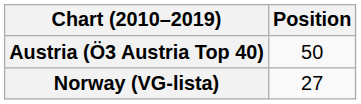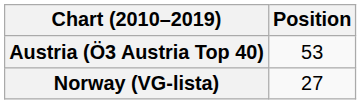 <table class="wikitable plainrowheaders" style="text-align:center">
 <tr>
 <th scope="col">Chart (2010–2019)</th>
 <th scope="col">Position</th>
 </tr>
 <tr>
 <th scope="row">Austria (Ö3 Austria Top 40)</th>
-<td>50</td>
+<td>53</td>
 </tr>
 <tr>
 <th scope="row">Norway (VG-lista)</th>
 <td>27</td>
 </tr>
 </table>
